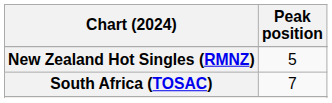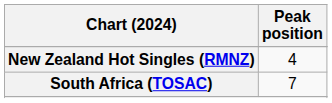 <table class="wikitable sortable plainrowheaders" style="text-align:center">
 <tr>
 <th scope="col">Chart (2024)</th>
 <th scope="col">Peak<br>position</th>
 </tr>
 <tr>
 </tr>
 <tr>
 </tr>
 <tr>
 <th scope="row">New Zealand Hot Singles (<a href='#'>RMNZ</a>)</th>
-<td>5</td>
+<td>4</td>
 </tr>
 <tr>
 <th scope="row">South Africa (<a href='#'>TOSAC</a>)</th>
 <td>7</td>
 </tr>
 <tr>
 </tr>
 <tr>
 </tr>
 </table>
